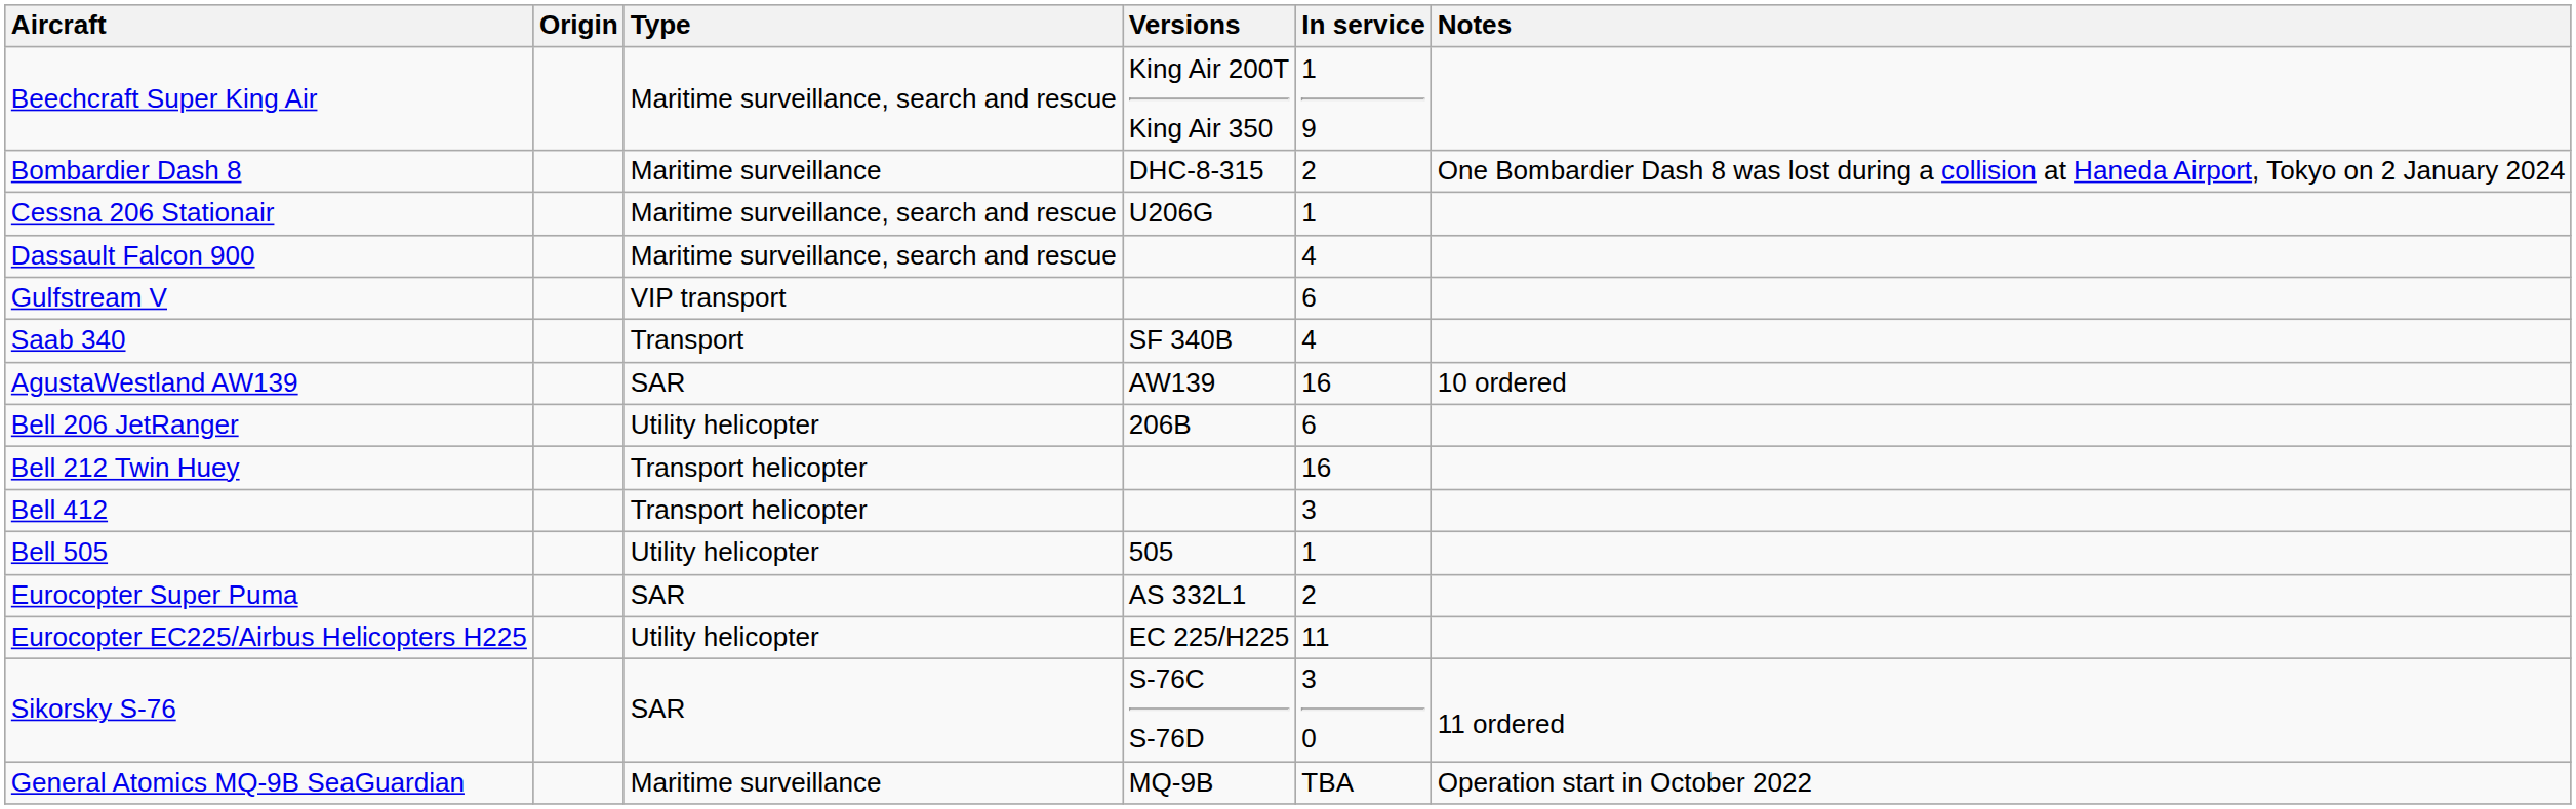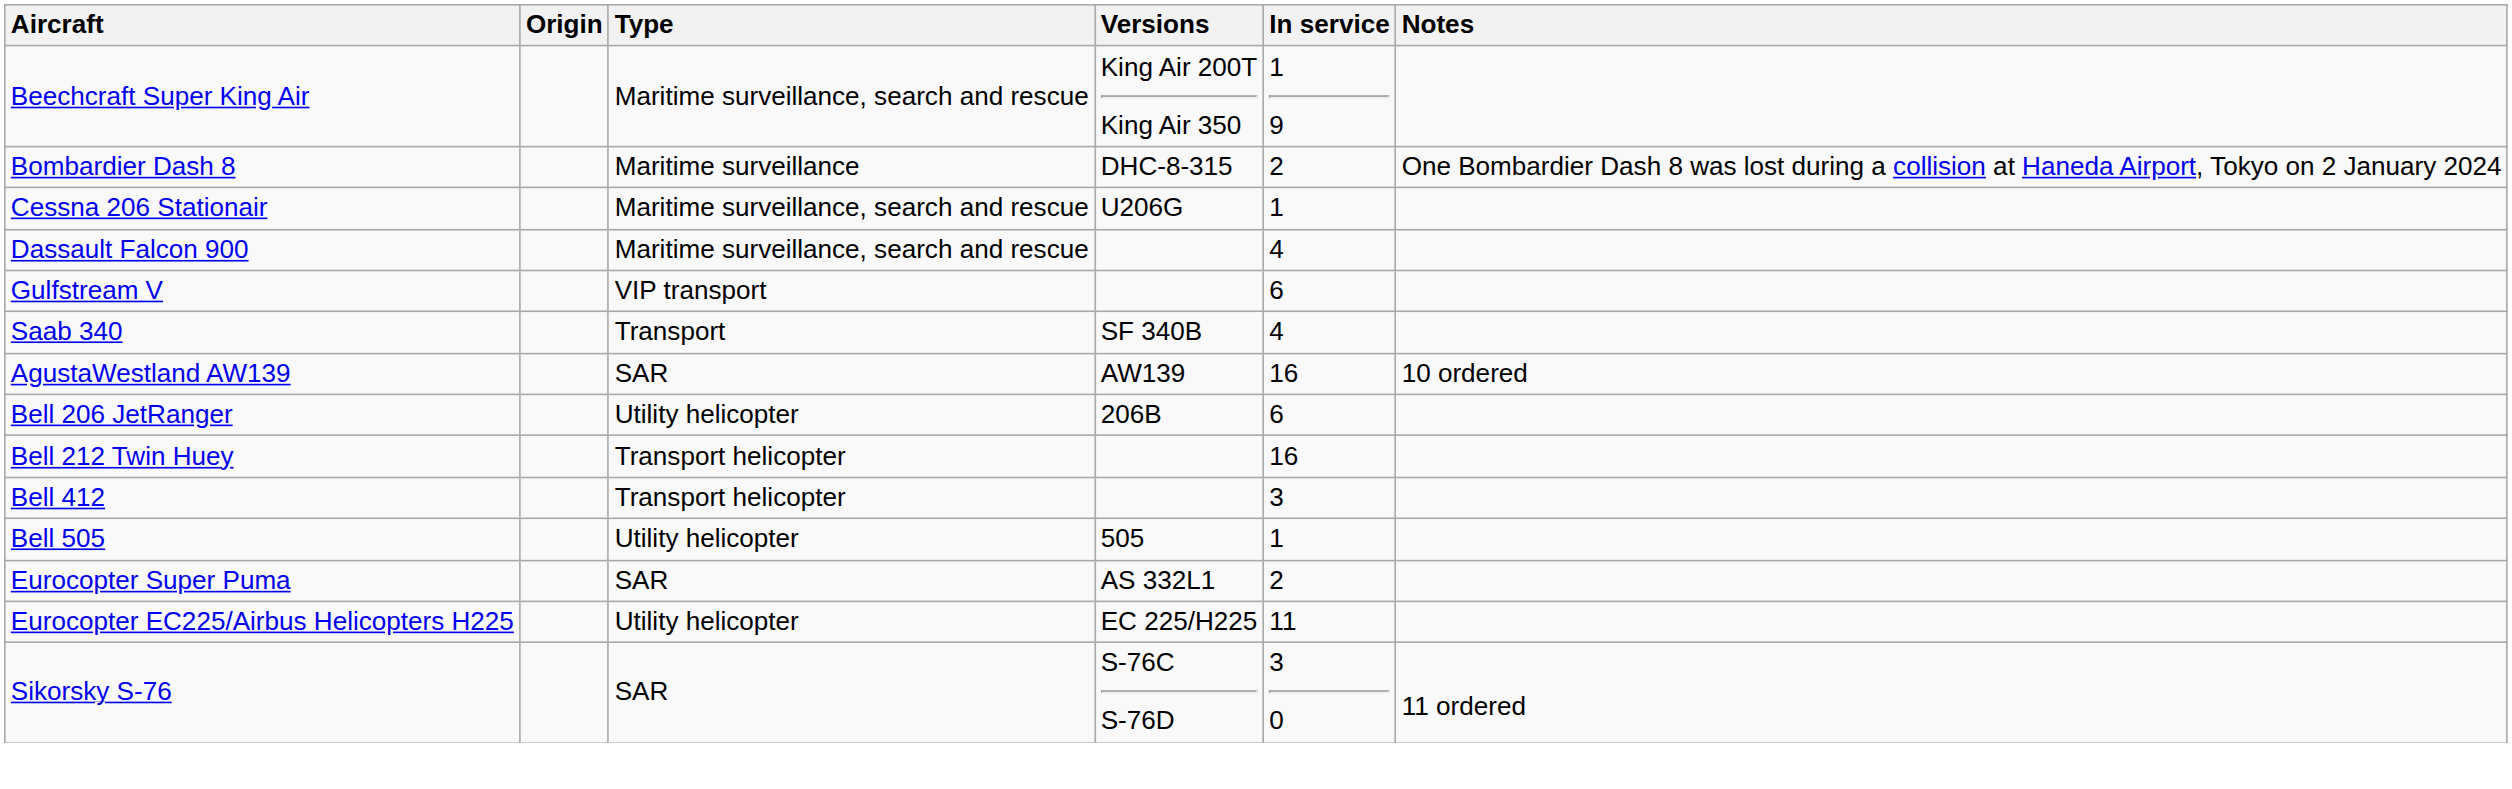 <table class="wikitable">
 <tr>
 <th style="text-align: left;">Aircraft</th>
 <th style="text-align: left;">Origin</th>
 <th style="text-align: left;">Type</th>
 <th style="text-align: left;">Versions</th>
 <th style="text-align: left;">In service</th>
 <th style="text-align: left;">Notes</th>
 </tr>
 <tr>
 <td><a href='#'>Beechcraft Super King Air</a></td>
 <td></td>
 <td>Maritime surveillance, search and rescue</td>
 <td>King Air 200T<hr>King Air 350</td>
 <td>1<hr>9</td>
 <td></td>
 </tr>
 <tr>
 <td><a href='#'>Bombardier Dash 8</a></td>
 <td></td>
 <td>Maritime surveillance</td>
 <td>DHC-8-315</td>
 <td>2</td>
 <td>One Bombardier Dash 8 was lost during a <a href='#'>collision</a> at <a href='#'>Haneda Airport</a>, Tokyo on 2 January 2024</td>
 </tr>
 <tr>
 <td><a href='#'>Cessna 206 Stationair</a></td>
 <td></td>
 <td>Maritime surveillance, search and rescue</td>
 <td>U206G</td>
 <td>1</td>
 <td></td>
 </tr>
 <tr>
 <td><a href='#'>Dassault Falcon 900</a></td>
 <td></td>
 <td>Maritime surveillance, search and rescue</td>
 <td></td>
 <td>4</td>
 <td></td>
 </tr>
 <tr>
 <td><a href='#'>Gulfstream V</a></td>
 <td></td>
 <td>VIP transport</td>
 <td></td>
 <td>6</td>
 <td></td>
 </tr>
 <tr>
 <td><a href='#'>Saab 340</a></td>
 <td></td>
 <td>Transport</td>
 <td>SF 340B</td>
 <td>4</td>
 <td></td>
 </tr>
 <tr>
 <td><a href='#'>AgustaWestland AW139</a></td>
 <td></td>
 <td>SAR</td>
 <td>AW139</td>
 <td>16</td>
 <td>10 ordered</td>
 </tr>
 <tr>
 <td><a href='#'>Bell 206 JetRanger</a></td>
 <td></td>
 <td>Utility helicopter</td>
 <td>206B</td>
 <td>6</td>
 <td></td>
 </tr>
 <tr>
 <td><a href='#'>Bell 212 Twin Huey</a></td>
 <td></td>
 <td>Transport helicopter</td>
 <td></td>
 <td>16</td>
 <td></td>
 </tr>
 <tr>
 <td><a href='#'>Bell 412</a></td>
 <td></td>
 <td>Transport helicopter</td>
 <td></td>
 <td>3</td>
 <td></td>
 </tr>
 <tr>
 <td><a href='#'>Bell 505</a></td>
 <td></td>
 <td>Utility helicopter</td>
 <td>505</td>
 <td>1</td>
 <td></td>
 </tr>
 <tr>
 <td><a href='#'>Eurocopter Super Puma</a></td>
 <td></td>
 <td>SAR</td>
 <td>AS 332L1</td>
 <td>2</td>
 <td></td>
 </tr>
 <tr>
 <td><a href='#'>Eurocopter EC225/Airbus Helicopters H225</a></td>
 <td></td>
 <td>Utility helicopter</td>
 <td>EC 225/H225</td>
 <td>11</td>
 <td></td>
 </tr>
 <tr>
 <td><a href='#'>Sikorsky S-76</a></td>
 <td></td>
 <td>SAR</td>
 <td>S-76C <hr>S-76D</td>
 <td>3<hr>0</td>
 <td><br>11 ordered</td>
 </tr>
-<tr>
-<td><a href='#'>General Atomics MQ-9B SeaGuardian</a></td>
-<td></td>
-<td>Maritime surveillance</td>
-<td>MQ-9B</td>
-<td>TBA</td>
-<td>Operation start in October 2022</td>
-</tr>
 </table>
